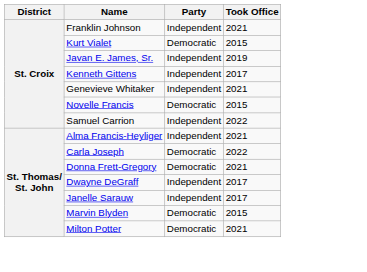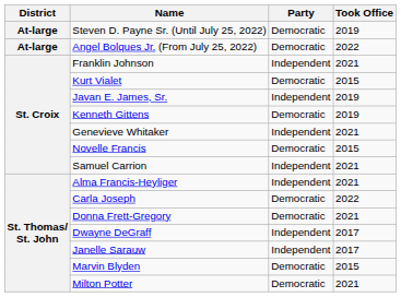 <table class=wikitable>
 <tr>
 <th>District</th>
 <th>Name</th>
 <th>Party</th>
 <th>Took Office</th>
+</tr>
+<tr>
+<th>At-large</th>
+<td>Steven D. Payne Sr. (Until July 25, 2022)</td>
+<td>Democratic</td>
+<td>2019</td>
+</tr>
+<tr>
+<th>At-large</th>
+<td><a href='#'>Angel Bolques Jr.</a> (From July 25, 2022)</td>
+<td>Democratic</td>
+<td>2022</td>
 </tr>
 <tr>
 <th rowspan=7>St. Croix</th>
 <td>Franklin Johnson</td>
 <td>Independent</td>
 <td>2021</td>
 </tr>
 <tr>
 <td><a href='#'>Kurt Vialet</a></td>
 <td>Democratic</td>
 <td>2015</td>
 </tr>
 <tr>
 <td><a href='#'>Javan E. James, Sr.</a></td>
 <td>Independent</td>
 <td>2019</td>
 </tr>
 <tr>
 <td><a href='#'>Kenneth Gittens</a></td>
-<td>Independent</td>
-<td>2017</td>
+<td>Democratic</td>
+<td>2019</td>
 </tr>
 <tr>
 <td>Genevieve Whitaker</td>
 <td>Independent</td>
 <td>2021</td>
 </tr>
 <tr>
 <td><a href='#'>Novelle Francis</a></td>
 <td>Democratic</td>
 <td>2015</td>
 </tr>
 <tr>
 <td>Samuel Carrion</td>
 <td>Independent</td>
-<td>2022</td>
+<td>2021</td>
 </tr>
 <tr>
 <th rowspan=7>St. Thomas/<br>St. John</th>
 <td><a href='#'>Alma Francis-Heyliger</a></td>
 <td>Independent</td>
 <td>2021</td>
 </tr>
 <tr>
 <td><a href='#'>Carla Joseph</a></td>
 <td>Democratic</td>
 <td>2022</td>
 </tr>
 <tr>
 <td><a href='#'>Donna Frett-Gregory</a></td>
 <td>Democratic</td>
 <td>2021</td>
 </tr>
 <tr>
 <td><a href='#'>Dwayne DeGraff</a></td>
 <td>Independent</td>
 <td>2017</td>
 </tr>
 <tr>
 <td><a href='#'>Janelle Sarauw</a></td>
 <td>Independent</td>
 <td>2017</td>
 </tr>
 <tr>
 <td><a href='#'>Marvin Blyden</a></td>
 <td>Democratic</td>
 <td>2015</td>
 </tr>
 <tr>
 <td><a href='#'>Milton Potter</a></td>
 <td>Democratic</td>
 <td>2021</td>
 </tr>
 </table>
